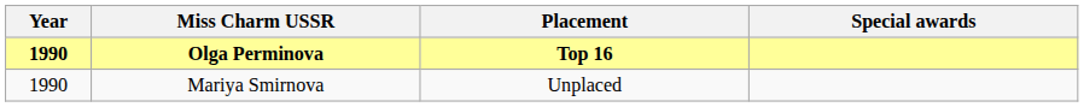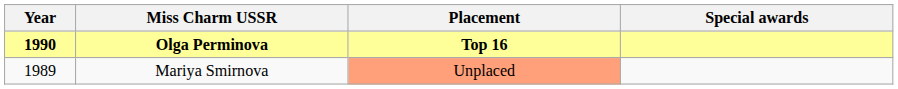 <table class="wikitable sortable" style="font-size: 95%; text-align:center">
 <tr colspan=10 align="center">
 <th width="60">Year</th>
 <th width="250">Miss Charm USSR</th>
 <th width="250">Placement</th>
 <th width="250">Special awards</th>
 </tr>
 <tr style="background-color:#FFFF99; font-weight: bold">
 <td>1990</td>
 <td>Olga Perminova</td>
 <td>Top 16</td>
 <td></td>
 </tr>
 <tr>
-<td>1990</td>
+<td>1989</td>
 <td>Mariya Smirnova</td>
-<td>Unplaced</td>
+<td style="background: lightsalmon;">Unplaced</td>
 <td></td>
 </tr>
 </table>
